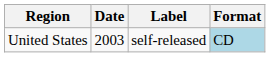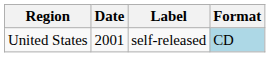 <table class="wikitable">
 <tr>
 <th>Region</th>
 <th>Date</th>
 <th>Label</th>
 <th>Format</th>
 </tr>
 <tr>
 <td>United States</td>
-<td>2003</td>
+<td>2001</td>
 <td>self-released</td>
 <td style="background: lightblue;">CD</td>
 </tr>
 </table>
